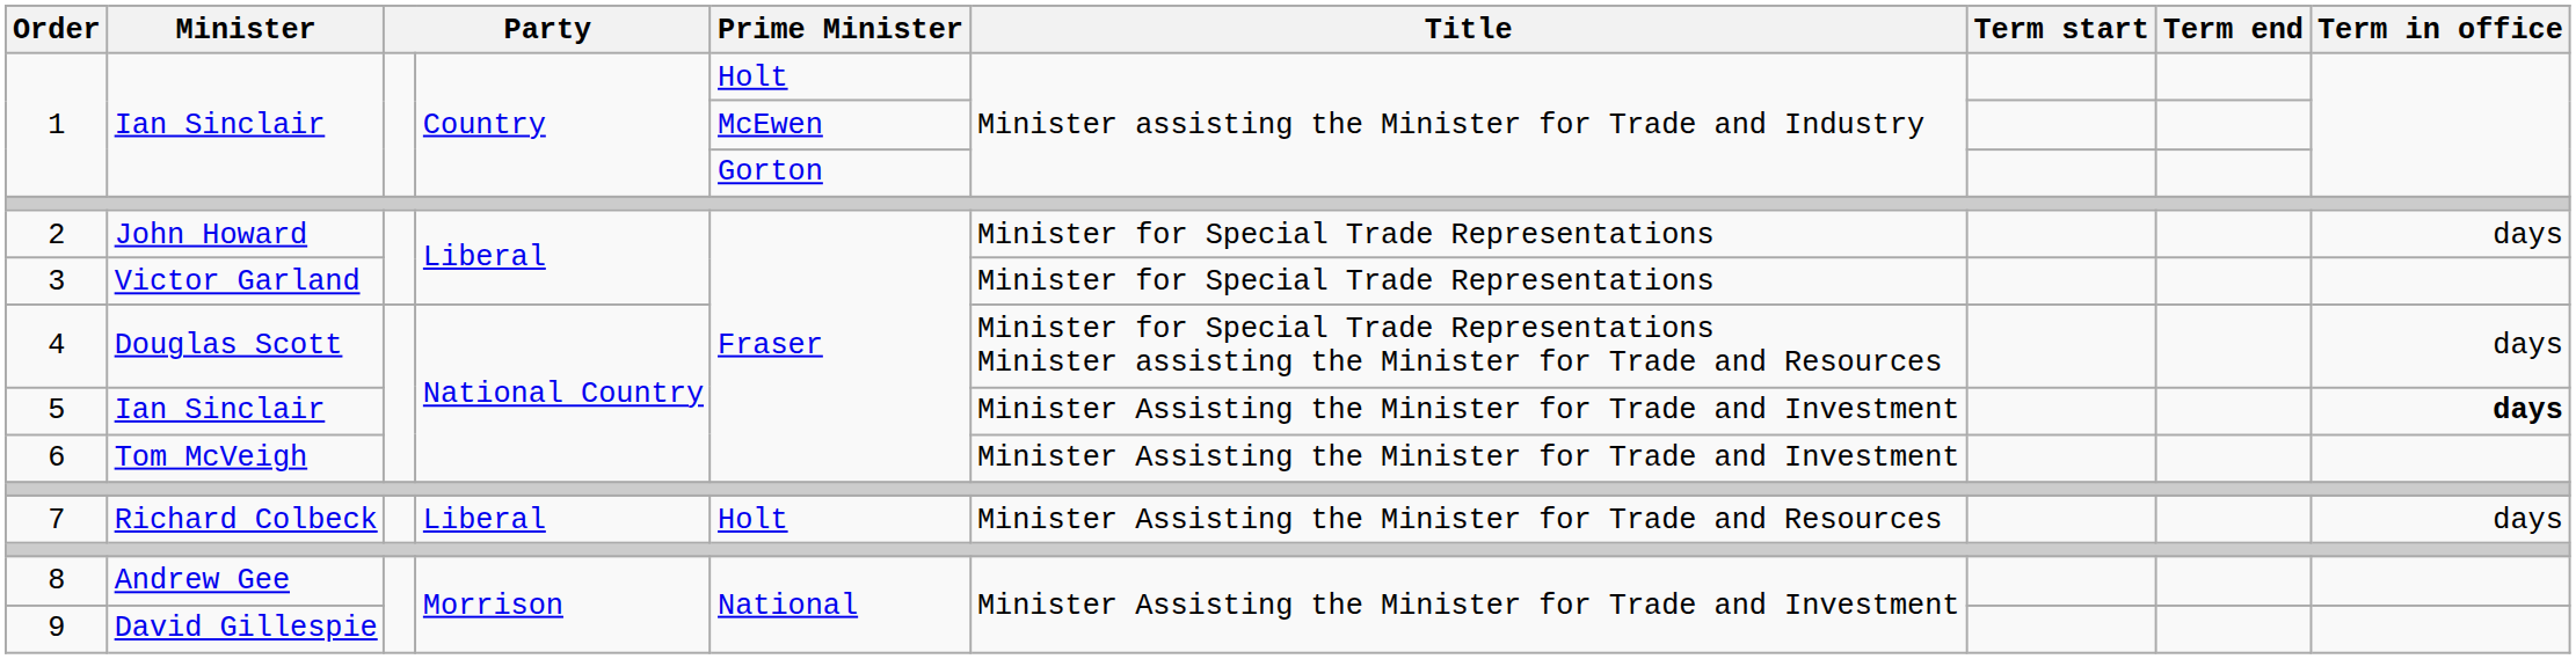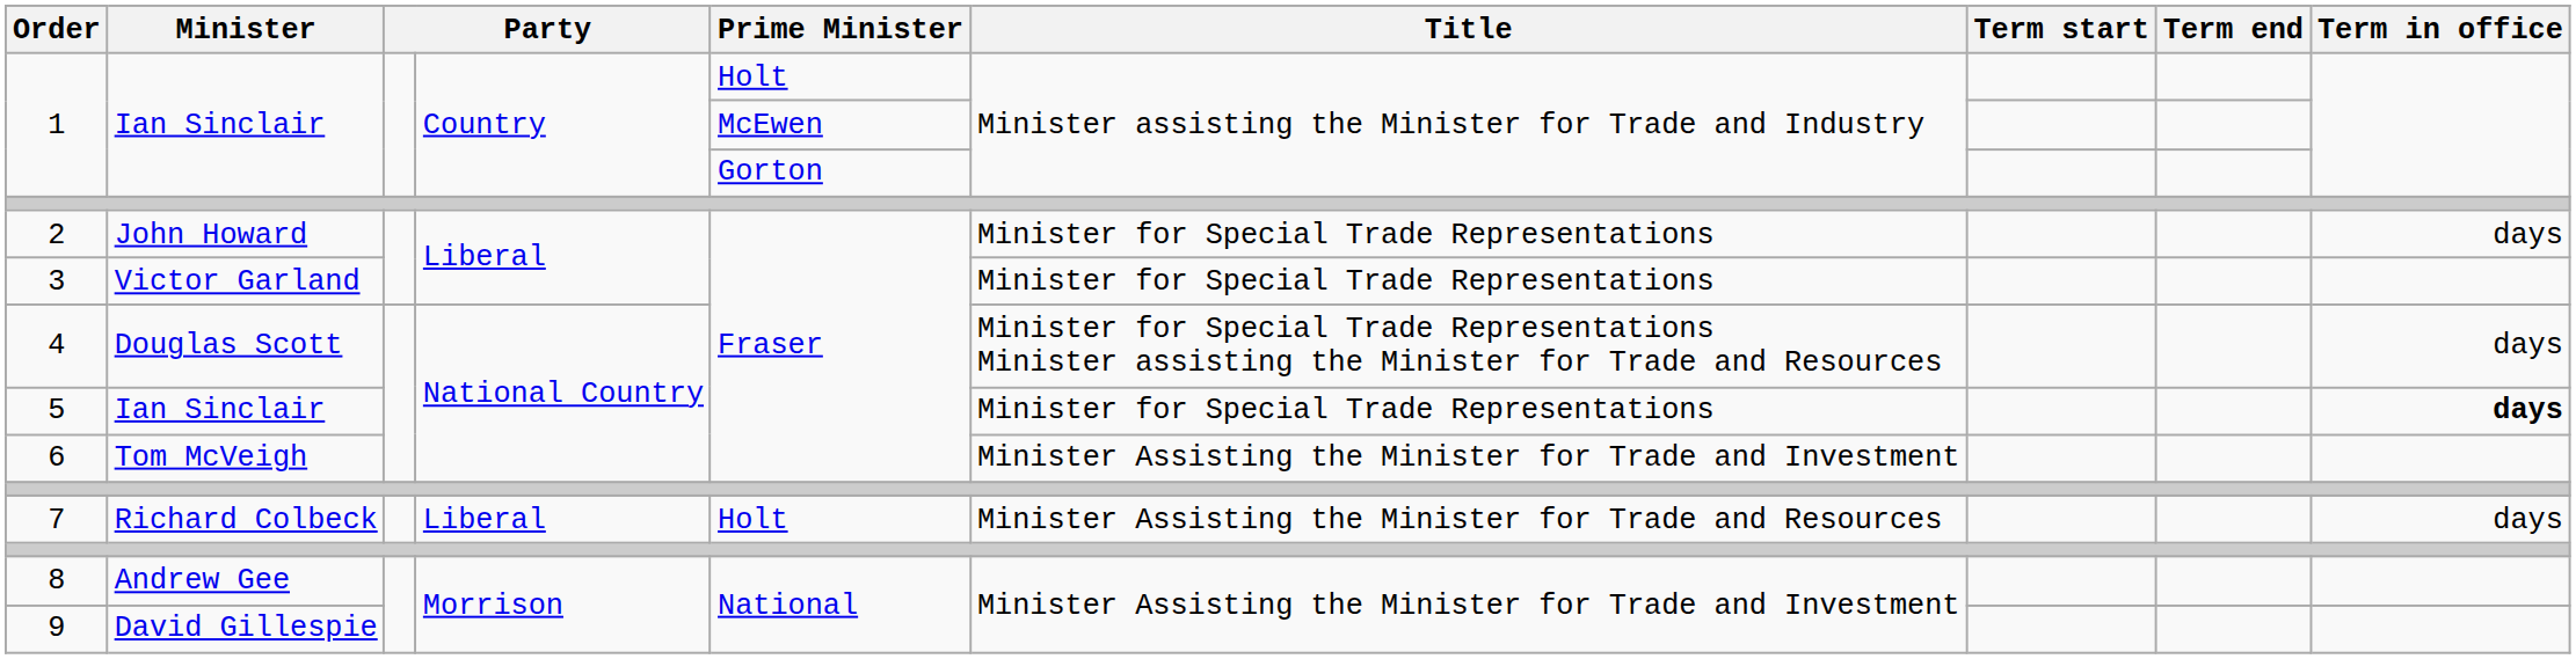 <table class="wikitable">
 <tr>
 <th>Order</th>
 <th>Minister</th>
 <th colspan="2">Party</th>
 <th>Prime Minister</th>
 <th>Title</th>
 <th>Term start</th>
 <th>Term end</th>
 <th>Term in office</th>
 </tr>
 <tr>
 <td rowspan=3 align="center">1</td>
 <td rowspan=3><a href='#'>Ian Sinclair</a></td>
 <td rowspan=3 > </td>
 <td rowspan=3><a href='#'>Country</a></td>
 <td><a href='#'>Holt</a></td>
 <td rowspan=3>Minister assisting the Minister for Trade and Industry</td>
 <td align="center"></td>
 <td align="center"></td>
 <td rowspan=3 align="right"><strong></strong></td>
 </tr>
 <tr>
 <td><a href='#'>McEwen</a></td>
 <td align="center"></td>
 <td align="center"></td>
 </tr>
 <tr>
 <td><a href='#'>Gorton</a></td>
 <td align="center"></td>
 <td align="center"></td>
 </tr>
 <tr>
 <th colspan="9" style="background: #cccccc;"></th>
 </tr>
 <tr>
 <td align="center">2</td>
 <td><a href='#'>John Howard</a></td>
 <td rowspan="2" > </td>
 <td rowspan="2"><a href='#'>Liberal</a></td>
 <td rowspan="5"><a href='#'>Fraser</a></td>
 <td>Minister for Special Trade Representations</td>
 <td align="center"></td>
 <td align="center"></td>
 <td align="right"> days</td>
 </tr>
 <tr>
 <td align="center">3</td>
 <td><a href='#'>Victor Garland</a></td>
 <td>Minister for Special Trade Representations</td>
 <td align="center"></td>
 <td align="center"></td>
 <td align="right"></td>
 </tr>
 <tr>
 <td align="center">4</td>
 <td><a href='#'>Douglas Scott</a></td>
 <td rowspan="3" > </td>
 <td rowspan="3"><a href='#'>National Country</a></td>
 <td>Minister for Special Trade Representations<br>Minister assisting the Minister for Trade and Resources</td>
 <td align="center"></td>
 <td align="center"></td>
 <td align="right"> days</td>
 </tr>
 <tr>
 <td align="center">5</td>
 <td><a href='#'>Ian Sinclair</a></td>
-<td>Minister Assisting the Minister for Trade and Investment</td>
+<td>Minister for Special Trade Representations</td>
 <td align="center"></td>
 <td align="center"></td>
 <td align="right"><strong> days</strong></td>
 </tr>
 <tr>
 <td align="center">6</td>
 <td><a href='#'>Tom McVeigh</a></td>
 <td>Minister Assisting the Minister for Trade and Investment</td>
 <td align="center"></td>
 <td align="center"></td>
 <td align="right"></td>
 </tr>
 <tr>
 <th colspan="9" style="background: #cccccc;"></th>
 </tr>
 <tr>
 <td align="center">7</td>
 <td><a href='#'>Richard Colbeck</a></td>
 <td> </td>
 <td><a href='#'>Liberal</a></td>
 <td><a href='#'>Holt</a></td>
 <td>Minister Assisting the Minister for Trade and Resources</td>
 <td align="center"></td>
 <td align="center"></td>
 <td align="right"> days</td>
 </tr>
 <tr>
 <th colspan=9 style="background: #cccccc;"></th>
 </tr>
 <tr>
 <td align="center">8</td>
 <td><a href='#'>Andrew Gee</a></td>
 <td rowspan="2" > </td>
 <td rowspan="2"><a href='#'>Morrison</a></td>
 <td rowspan="2"><a href='#'>National</a></td>
 <td rowspan="2">Minister Assisting the Minister for Trade and Investment</td>
 <td align="center"></td>
 <td align="center"></td>
 <td align="right"></td>
 </tr>
 <tr>
 <td align="center">9</td>
 <td><a href='#'>David Gillespie</a></td>
 <td align="center"></td>
 <td align="center"></td>
 <td align="right"></td>
 </tr>
 </table>
